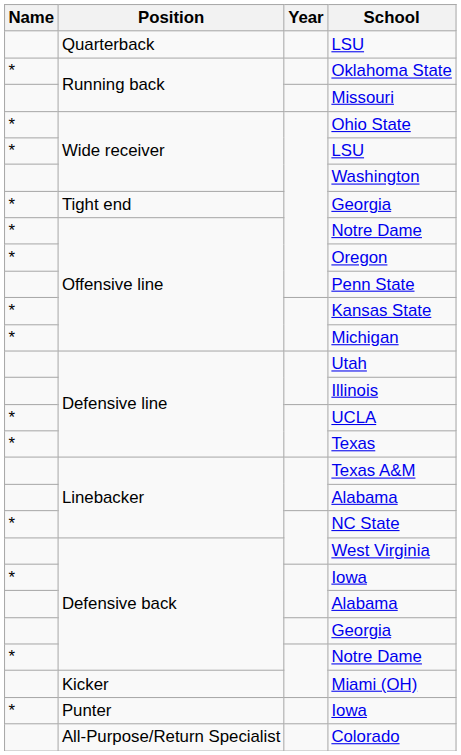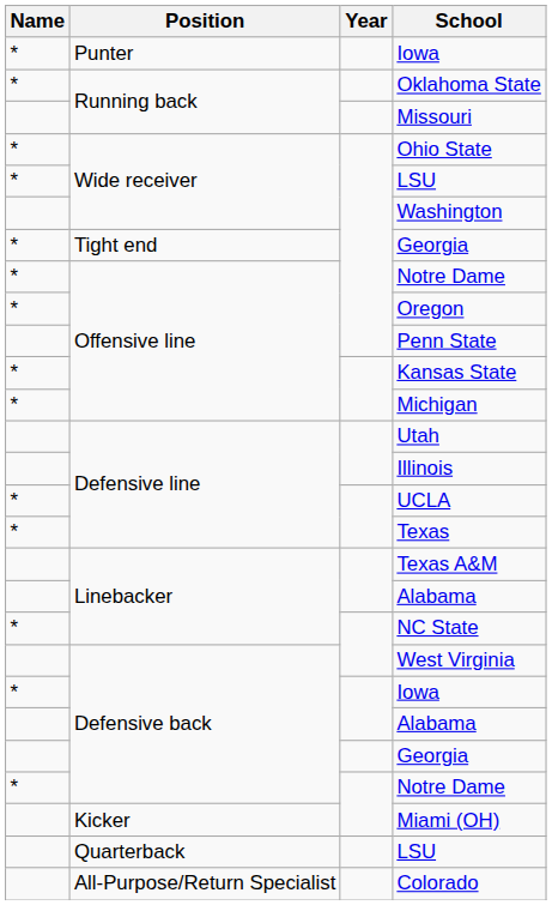 <table class="wikitable sortable">
 <tr>
 <th>Name</th>
 <th>Position</th>
 <th>Year</th>
 <th>School</th>
 </tr>
 <tr>
+<td>*</td>
+<td>Punter</td>
 <td></td>
-<td>Quarterback</td>
-<td></td>
-<td><a href='#'>LSU</a></td>
+<td><a href='#'>Iowa</a></td>
 </tr>
 <tr>
 <td>*</td>
 <td rowspan="2">Running back</td>
 <td></td>
 <td><a href='#'>Oklahoma State</a></td>
 </tr>
 <tr>
 <td></td>
 <td></td>
 <td><a href='#'>Missouri</a></td>
 </tr>
 <tr>
 <td>*</td>
 <td rowspan="3">Wide receiver</td>
 <td rowspan=7></td>
 <td><a href='#'>Ohio State</a></td>
 </tr>
 <tr>
 <td>*</td>
 <td><a href='#'>LSU</a></td>
 </tr>
 <tr>
 <td></td>
 <td><a href='#'>Washington</a></td>
 </tr>
 <tr>
 <td>*</td>
 <td>Tight end</td>
 <td><a href='#'>Georgia</a></td>
 </tr>
 <tr>
 <td>*</td>
 <td rowspan="5">Offensive line</td>
 <td><a href='#'>Notre Dame</a></td>
 </tr>
 <tr>
 <td>*</td>
 <td><a href='#'>Oregon</a></td>
 </tr>
 <tr>
 <td></td>
 <td><a href='#'>Penn State</a></td>
 </tr>
 <tr>
 <td>*</td>
 <td rowspan=2></td>
 <td><a href='#'>Kansas State</a></td>
 </tr>
 <tr>
 <td>*</td>
 <td><a href='#'>Michigan</a></td>
 </tr>
 <tr>
 <td></td>
 <td rowspan="4">Defensive line</td>
 <td rowspan=2></td>
 <td><a href='#'>Utah</a></td>
 </tr>
 <tr>
 <td></td>
 <td><a href='#'>Illinois</a></td>
 </tr>
 <tr>
 <td>*</td>
 <td rowspan=2></td>
 <td><a href='#'>UCLA</a></td>
 </tr>
 <tr>
 <td>*</td>
 <td><a href='#'>Texas</a></td>
 </tr>
 <tr>
 <td></td>
 <td rowspan="3">Linebacker</td>
 <td rowspan=2></td>
 <td><a href='#'>Texas A&M</a></td>
 </tr>
 <tr>
 <td></td>
 <td><a href='#'>Alabama</a></td>
 </tr>
 <tr>
 <td>*</td>
 <td rowspan=2></td>
 <td><a href='#'>NC State</a></td>
 </tr>
 <tr>
 <td></td>
 <td rowspan="5">Defensive back</td>
 <td><a href='#'>West Virginia</a></td>
 </tr>
 <tr>
 <td>*</td>
 <td rowspan=2></td>
 <td><a href='#'>Iowa</a></td>
 </tr>
 <tr>
 <td></td>
 <td><a href='#'>Alabama</a></td>
 </tr>
 <tr>
 <td></td>
 <td></td>
 <td><a href='#'>Georgia</a></td>
 </tr>
 <tr>
 <td>*</td>
 <td rowspan=2></td>
 <td><a href='#'>Notre Dame</a></td>
 </tr>
 <tr>
 <td></td>
 <td>Kicker</td>
 <td><a href='#'>Miami (OH)</a></td>
 </tr>
 <tr>
-<td>*</td>
-<td>Punter</td>
 <td></td>
-<td><a href='#'>Iowa</a></td>
+<td>Quarterback</td>
+<td></td>
+<td><a href='#'>LSU</a></td>
 </tr>
 <tr>
 <td></td>
 <td>All-Purpose/Return Specialist</td>
 <td></td>
 <td><a href='#'>Colorado</a></td>
 </tr>
 </table>
